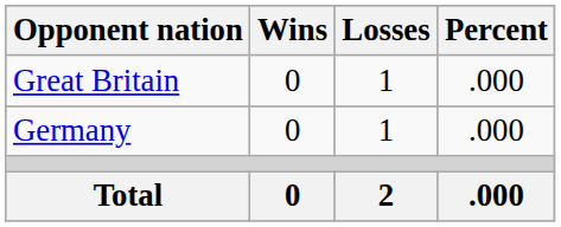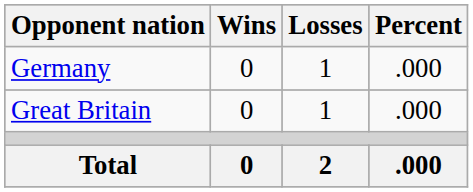 <table class=wikitable>
 <tr>
 <th>Opponent nation</th>
 <th>Wins</th>
 <th>Losses</th>
 <th>Percent</th>
 </tr>
 <tr align=center>
-<td align=left><a href='#'>Great Britain</a></td>
+<td align=left><a href='#'>Germany</a></td>
 <td>0</td>
 <td>1</td>
 <td>.000</td>
 </tr>
 <tr align=center>
-<td align=left><a href='#'>Germany</a></td>
+<td align=left><a href='#'>Great Britain</a></td>
 <td>0</td>
 <td>1</td>
 <td>.000</td>
 </tr>
 <tr>
 <td colspan=4 bgcolor=lightgray></td>
 </tr>
 <tr>
 <th>Total</th>
 <th>0</th>
 <th>2</th>
 <th>.000</th>
 </tr>
 </table>
